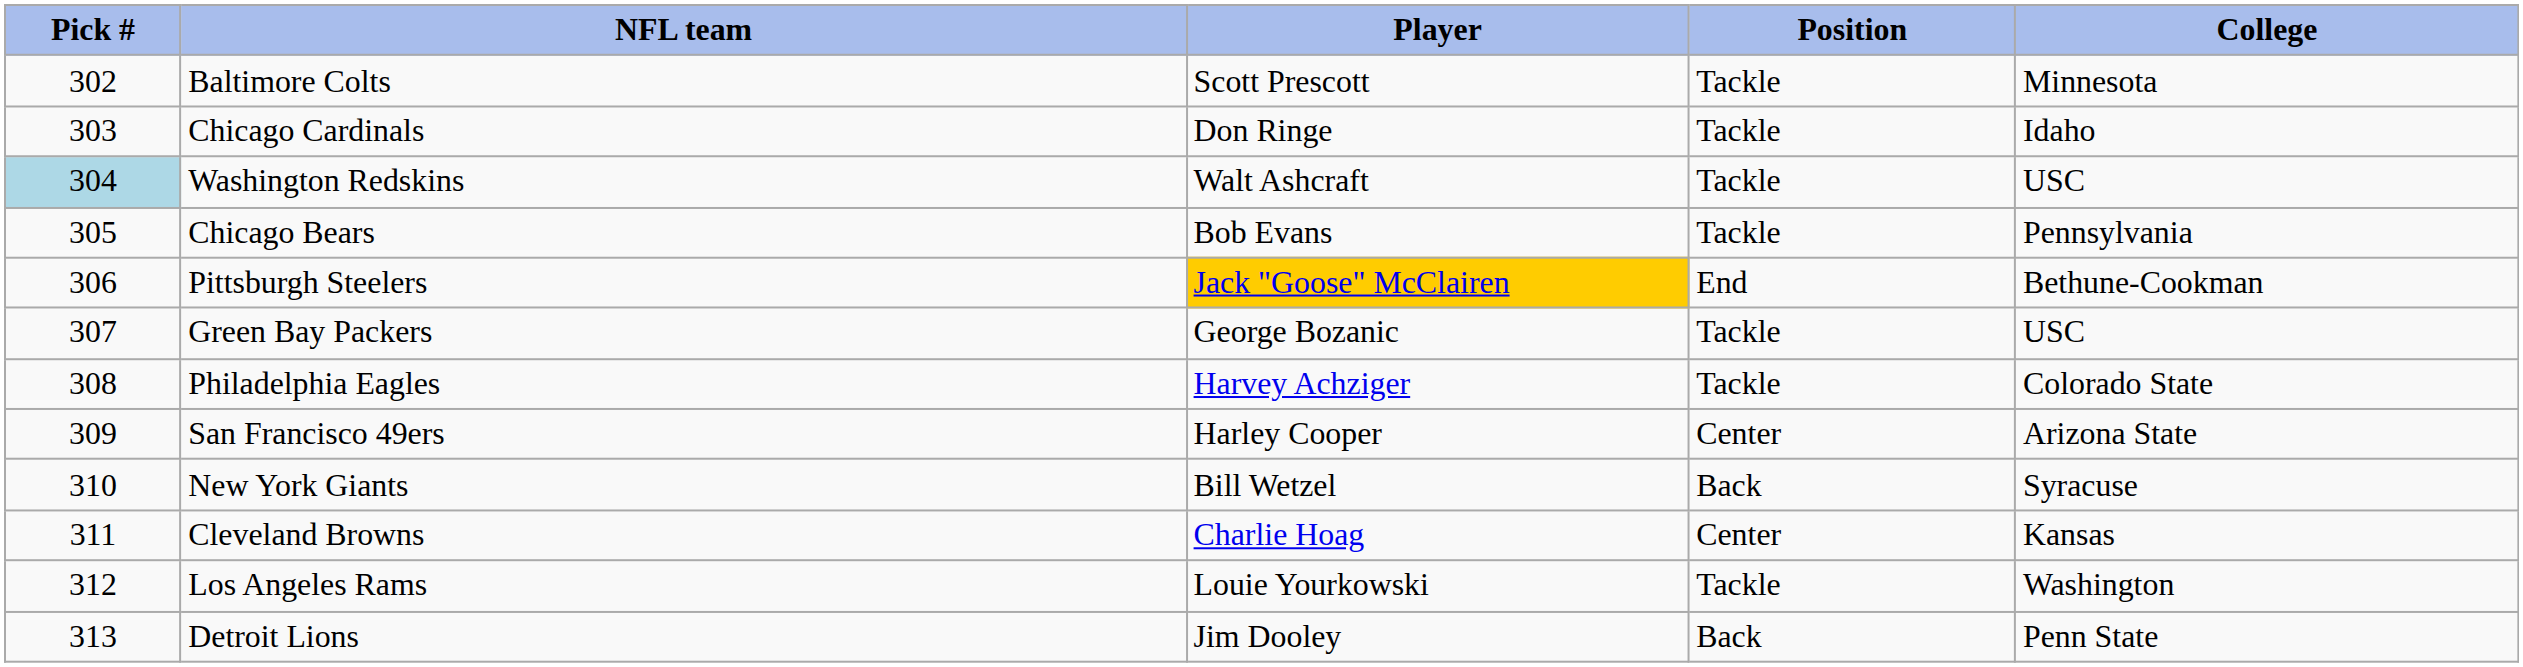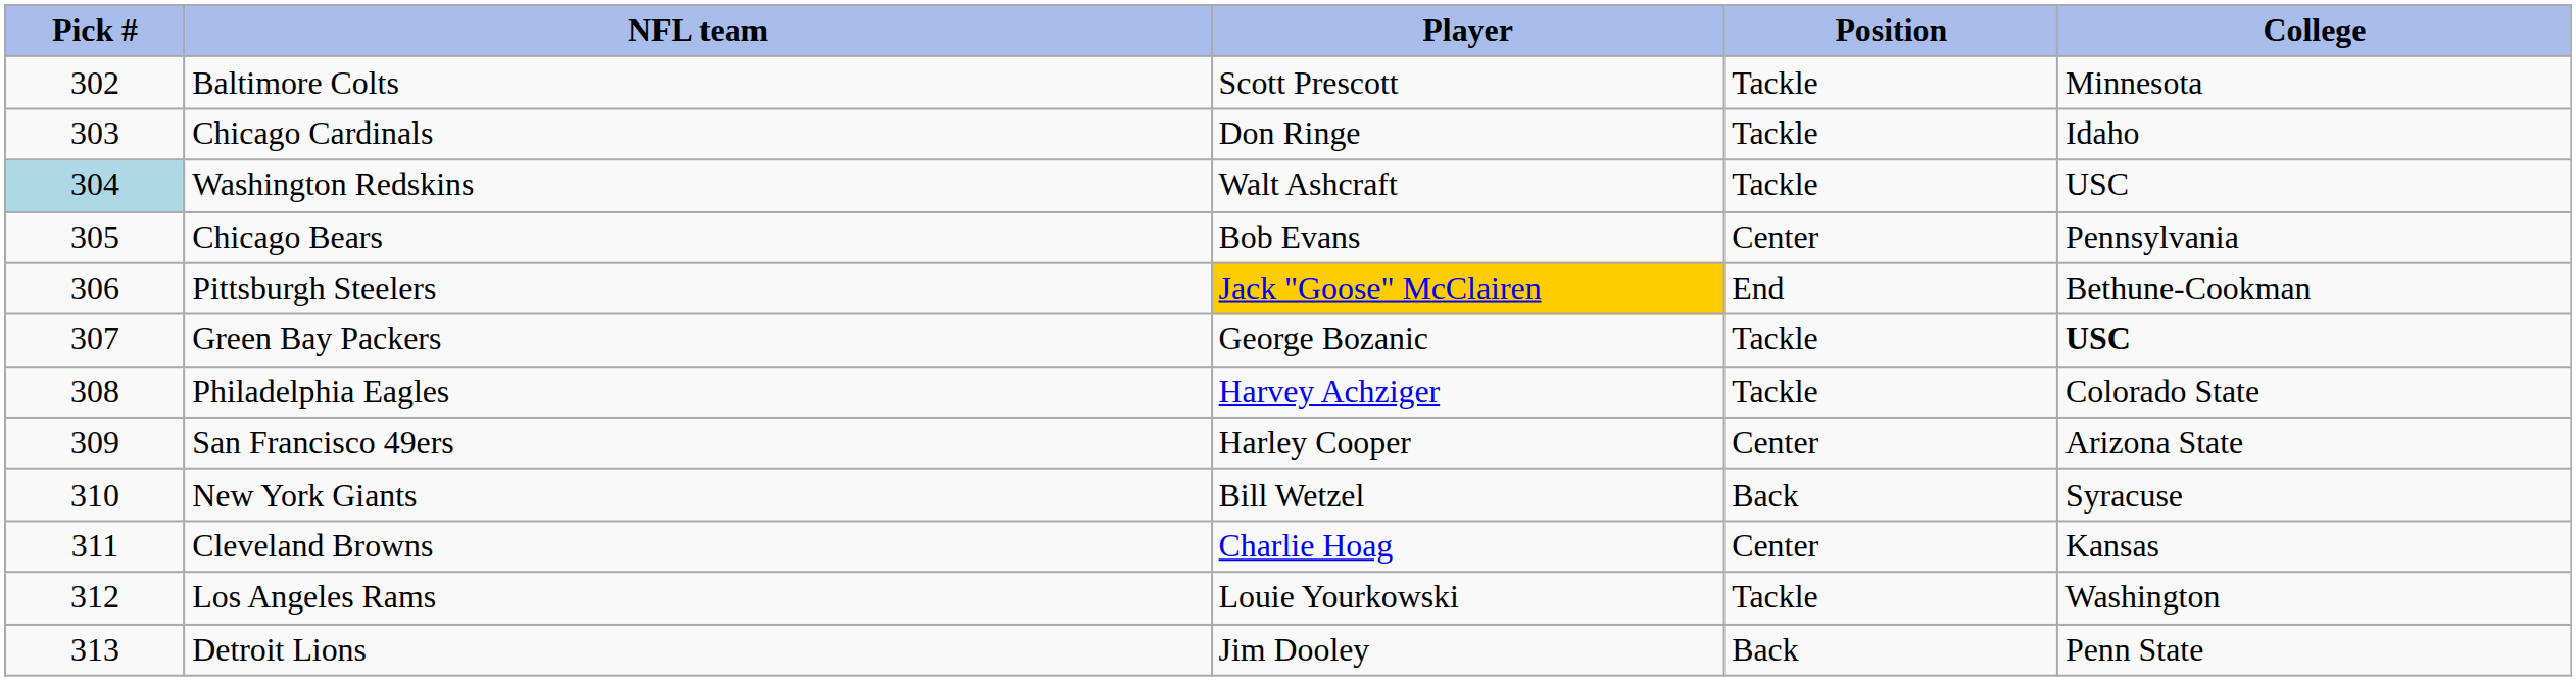 <table class="wikitable sortable sortable" style="width: 100%">
 <tr>
 <th style="background:#a8bdec; width:7%;">Pick #</th>
 <th style="width:40%; background:#a8bdec;">NFL team</th>
 <th style="width:20%; background:#a8bdec;">Player</th>
 <th style="width:13%; background:#a8bdec;">Position</th>
 <th style="background:#A8BDEC;">College</th>
 </tr>
 <tr>
 <td align=center>302</td>
 <td>Baltimore Colts</td>
 <td>Scott Prescott</td>
 <td>Tackle</td>
 <td>Minnesota</td>
 </tr>
 <tr>
 <td align=center>303</td>
 <td>Chicago Cardinals</td>
 <td>Don Ringe</td>
 <td>Tackle</td>
 <td>Idaho</td>
 </tr>
 <tr>
 <td align=center style="background: lightblue;">304</td>
 <td>Washington Redskins</td>
 <td>Walt Ashcraft</td>
 <td>Tackle</td>
 <td>USC</td>
 </tr>
 <tr>
 <td align=center>305</td>
 <td>Chicago Bears</td>
 <td>Bob Evans</td>
-<td>Tackle</td>
+<td>Center</td>
 <td>Pennsylvania</td>
 </tr>
 <tr>
 <td align=center>306</td>
 <td>Pittsburgh Steelers</td>
 <td bgcolor="#FFCC00"><a href='#'>Jack "Goose" McClairen</a></td>
 <td>End</td>
 <td>Bethune-Cookman</td>
 </tr>
 <tr>
 <td align=center>307</td>
 <td>Green Bay Packers</td>
 <td>George Bozanic</td>
 <td>Tackle</td>
-<td>USC</td>
+<td><strong>USC</strong></td>
 </tr>
 <tr>
 <td align=center>308</td>
 <td>Philadelphia Eagles</td>
 <td><a href='#'>Harvey Achziger</a></td>
 <td>Tackle</td>
 <td>Colorado State</td>
 </tr>
 <tr>
 <td align=center>309</td>
 <td>San Francisco 49ers</td>
 <td>Harley Cooper</td>
 <td>Center</td>
 <td>Arizona State</td>
 </tr>
 <tr>
 <td align=center>310</td>
 <td>New York Giants</td>
 <td>Bill Wetzel</td>
 <td>Back</td>
 <td>Syracuse</td>
 </tr>
 <tr>
 <td align=center>311</td>
 <td>Cleveland Browns</td>
 <td><a href='#'>Charlie Hoag</a></td>
 <td>Center</td>
 <td>Kansas</td>
 </tr>
 <tr>
 <td align=center>312</td>
 <td>Los Angeles Rams</td>
 <td>Louie Yourkowski</td>
 <td>Tackle</td>
 <td>Washington</td>
 </tr>
 <tr>
 <td align=center>313</td>
 <td>Detroit Lions</td>
 <td>Jim Dooley</td>
 <td>Back</td>
 <td>Penn State</td>
 </tr>
 </table>
